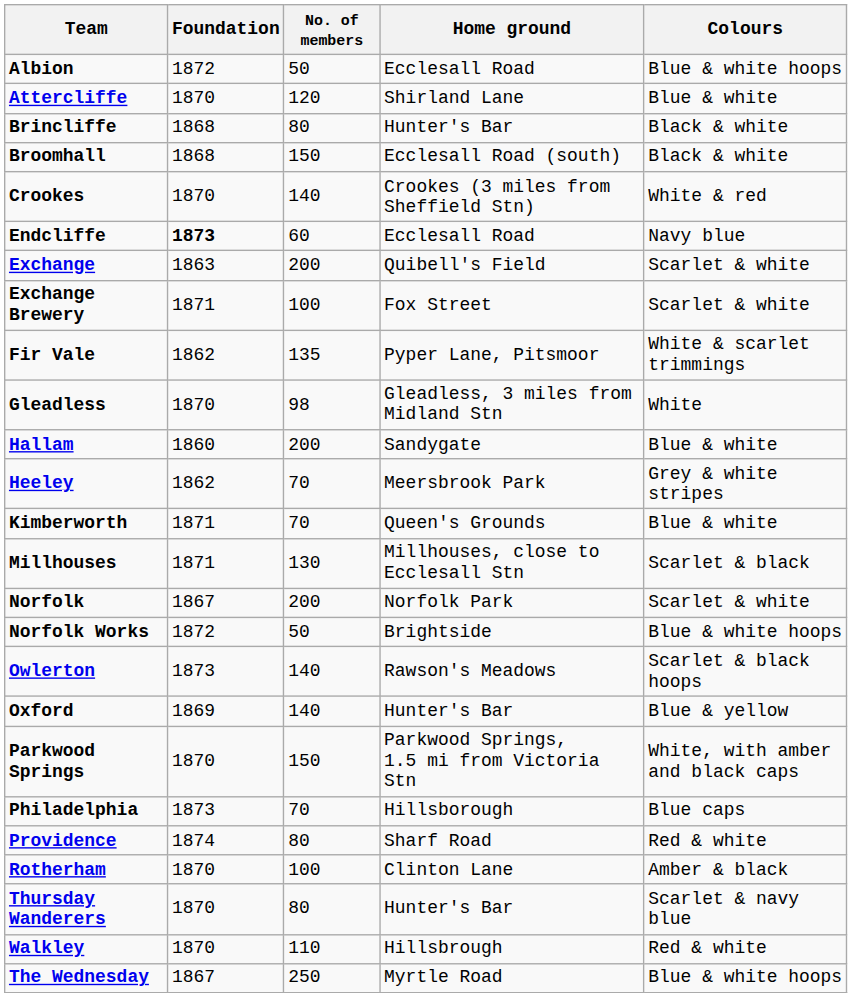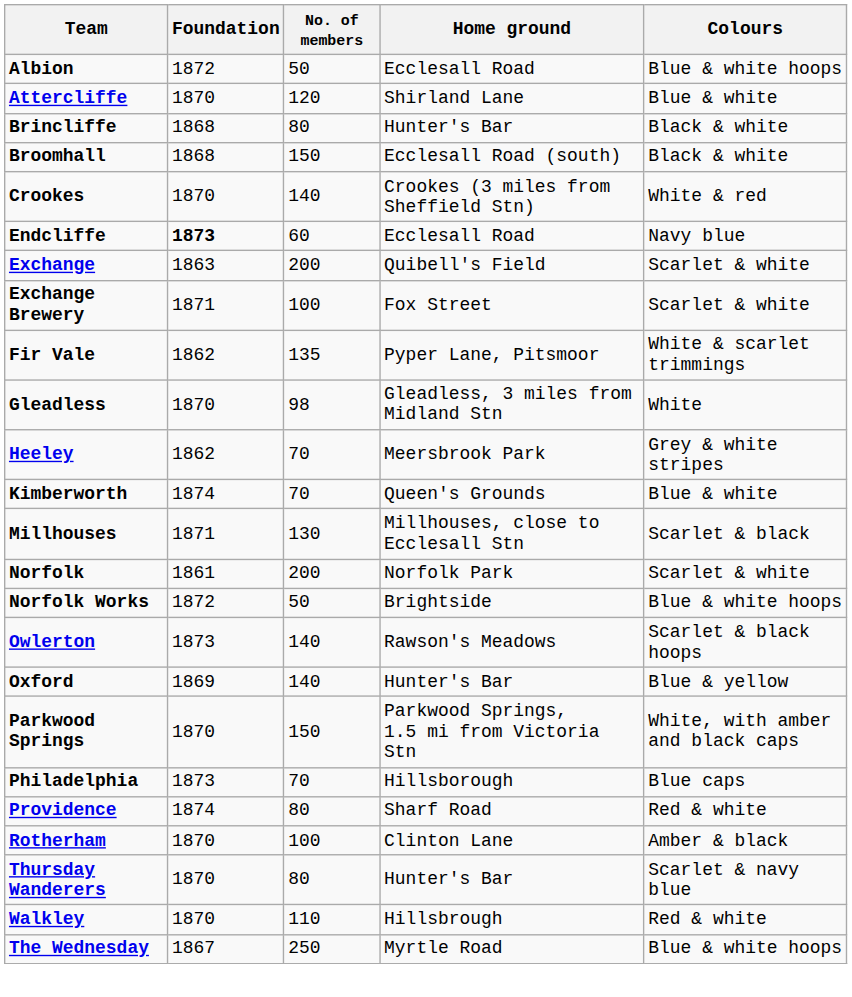 <table class="wikitable sortable">
 <tr>
 <th>Team</th>
 <th>Foundation</th>
 <th><small>No. of members</small></th>
 <th>Home ground</th>
 <th>Colours</th>
 </tr>
 <tr>
 <td><strong>Albion</strong></td>
 <td>1872</td>
 <td>50</td>
 <td>Ecclesall Road</td>
 <td>Blue & white hoops</td>
 </tr>
 <tr>
 <td><strong><a href='#'>Attercliffe</a></strong></td>
 <td>1870</td>
 <td>120</td>
 <td>Shirland Lane</td>
 <td>Blue & white</td>
 </tr>
 <tr>
 <td><strong>Brincliffe</strong></td>
 <td>1868</td>
 <td>80</td>
 <td>Hunter's Bar</td>
 <td>Black & white</td>
 </tr>
 <tr>
 <td><strong>Broomhall</strong></td>
 <td>1868</td>
 <td>150</td>
 <td>Ecclesall Road  (south)</td>
 <td>Black & white</td>
 </tr>
 <tr>
 <td><strong>Crookes</strong></td>
 <td>1870</td>
 <td>140</td>
 <td>Crookes (3 miles from Sheffield Stn)</td>
 <td>White & red</td>
 </tr>
 <tr>
 <td><strong>Endcliffe</strong></td>
 <td><strong>1873</strong></td>
 <td>60</td>
 <td>Ecclesall Road</td>
 <td>Navy blue</td>
 </tr>
 <tr>
 <td><strong><a href='#'>Exchange</a></strong></td>
 <td>1863</td>
 <td>200</td>
 <td>Quibell's Field</td>
 <td>Scarlet & white</td>
 </tr>
 <tr>
 <td><strong>Exchange Brewery</strong></td>
 <td>1871</td>
 <td>100</td>
 <td>Fox Street</td>
 <td>Scarlet & white</td>
 </tr>
 <tr>
 <td><strong>Fir Vale</strong></td>
 <td>1862</td>
 <td>135</td>
 <td>Pyper Lane, Pitsmoor</td>
 <td>White & scarlet trimmings</td>
 </tr>
 <tr>
 <td><strong>Gleadless</strong></td>
 <td>1870</td>
 <td>98</td>
 <td>Gleadless, 3 miles from Midland Stn</td>
 <td>White</td>
 </tr>
 <tr>
-<td><strong><a href='#'>Hallam</a></strong></td>
-<td>1860</td>
-<td>200</td>
-<td>Sandygate</td>
-<td>Blue & white</td>
-</tr>
-<tr>
 <td><strong><a href='#'>Heeley</a></strong></td>
 <td>1862</td>
 <td>70</td>
 <td>Meersbrook Park</td>
 <td>Grey & white stripes</td>
 </tr>
 <tr>
 <td><strong>Kimberworth</strong></td>
-<td>1871</td>
+<td>1874</td>
 <td>70</td>
 <td>Queen's Grounds</td>
 <td>Blue & white</td>
 </tr>
 <tr>
 <td><strong>Millhouses</strong></td>
 <td>1871</td>
 <td>130</td>
 <td>Millhouses, close to Ecclesall Stn</td>
 <td>Scarlet & black</td>
 </tr>
 <tr>
 <td><strong>Norfolk</strong></td>
-<td>1867</td>
+<td>1861</td>
 <td>200</td>
 <td>Norfolk Park</td>
 <td>Scarlet & white</td>
 </tr>
 <tr>
 <td><strong>Norfolk Works</strong></td>
 <td>1872</td>
 <td>50</td>
 <td>Brightside</td>
 <td>Blue & white hoops</td>
 </tr>
 <tr>
 <td><strong><a href='#'>Owlerton</a></strong></td>
 <td>1873</td>
 <td>140</td>
 <td>Rawson's Meadows</td>
 <td>Scarlet & black hoops</td>
 </tr>
 <tr>
 <td><strong>Oxford</strong></td>
 <td>1869</td>
 <td>140</td>
 <td>Hunter's Bar</td>
 <td>Blue & yellow</td>
 </tr>
 <tr>
 <td><strong>Parkwood Springs</strong></td>
 <td>1870</td>
 <td>150</td>
 <td>Parkwood Springs, 1.5 mi from Victoria Stn</td>
 <td>White, with amber and black caps</td>
 </tr>
 <tr>
 <td><strong>Philadelphia</strong></td>
 <td>1873</td>
 <td>70</td>
 <td>Hillsborough</td>
 <td>Blue caps</td>
 </tr>
 <tr>
 <td><strong><a href='#'>Providence</a></strong></td>
 <td>1874</td>
 <td>80</td>
 <td>Sharf Road</td>
 <td>Red & white</td>
 </tr>
 <tr>
 <td><strong><a href='#'>Rotherham</a></strong></td>
 <td>1870</td>
 <td>100</td>
 <td>Clinton Lane</td>
 <td>Amber & black</td>
 </tr>
 <tr>
 <td><strong><a href='#'>Thursday Wanderers</a></strong></td>
 <td>1870</td>
 <td>80</td>
 <td>Hunter's Bar</td>
 <td>Scarlet & navy blue</td>
 </tr>
 <tr>
 <td><strong><a href='#'>Walkley</a></strong></td>
 <td>1870</td>
 <td>110</td>
 <td>Hillsbrough</td>
 <td>Red & white</td>
 </tr>
 <tr>
 <td><strong><a href='#'>The Wednesday</a></strong></td>
 <td>1867</td>
 <td>250</td>
 <td>Myrtle Road</td>
 <td>Blue & white hoops</td>
 </tr>
 <tr>
 </tr>
 </table>
